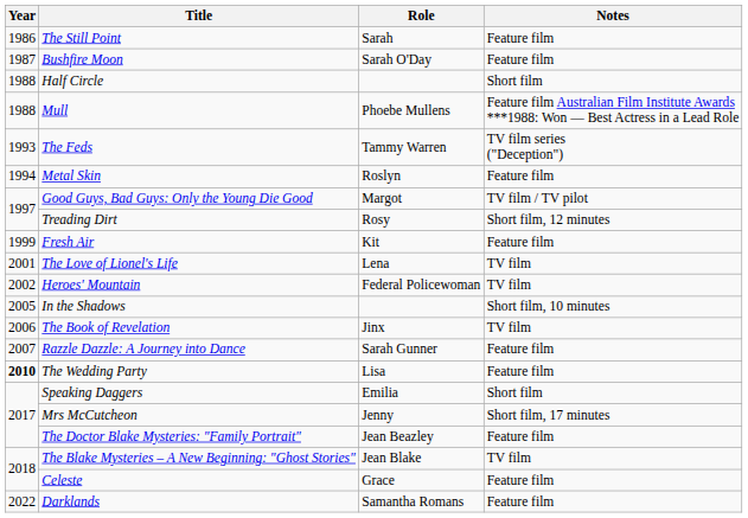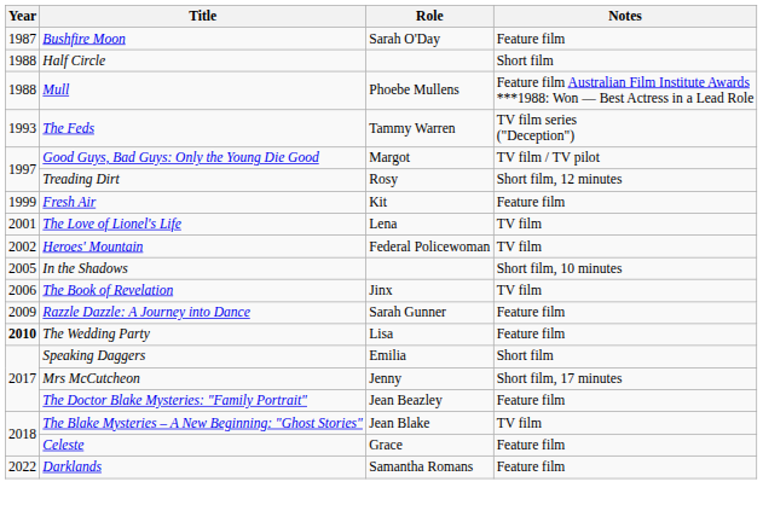 <table class="wikitable plainrowheaders sortable">
 <tr>
 <th>Year</th>
 <th>Title</th>
 <th>Role</th>
 <th>Notes</th>
-</tr>
-<tr>
-<td>1986</td>
-<td><em><a href='#'>The Still Point</a></em></td>
-<td>Sarah</td>
-<td>Feature film</td>
 </tr>
 <tr>
 <td>1987</td>
 <td><em><a href='#'>Bushfire Moon</a></em></td>
 <td>Sarah O'Day</td>
 <td>Feature film</td>
 </tr>
 <tr>
 <td>1988</td>
 <td><em>Half Circle</em></td>
 <td></td>
 <td>Short film</td>
 </tr>
 <tr>
 <td>1988</td>
 <td><em><a href='#'>Mull</a></em></td>
 <td>Phoebe Mullens</td>
 <td>Feature film <a href='#'>Australian Film Institute Awards</a>  <br>***1988: Won — Best Actress in a Lead Role</td>
 </tr>
 <tr>
 <td>1993</td>
 <td><em><a href='#'>The Feds</a></em></td>
 <td>Tammy Warren</td>
 <td>TV film series<br>("Deception")<br></td>
-</tr>
-<tr>
-<td>1994</td>
-<td><em><a href='#'>Metal Skin</a></em></td>
-<td>Roslyn</td>
-<td>Feature film</td>
 </tr>
 <tr>
 <td rowspan=2>1997</td>
 <td><em><a href='#'>Good Guys, Bad Guys: Only the Young Die Good</a></em></td>
 <td>Margot</td>
 <td>TV film / TV pilot</td>
 </tr>
 <tr>
 <td><em>Treading Dirt</em></td>
 <td>Rosy</td>
 <td>Short film, 12 minutes</td>
 </tr>
 <tr>
 <td>1999</td>
 <td><em><a href='#'>Fresh Air</a></em></td>
 <td>Kit</td>
 <td>Feature film</td>
 </tr>
 <tr>
 <td>2001</td>
 <td><em><a href='#'>The Love of Lionel's Life</a></em></td>
 <td>Lena</td>
 <td>TV film</td>
 </tr>
 <tr>
 <td>2002</td>
 <td><em><a href='#'>Heroes' Mountain</a></em></td>
 <td>Federal Policewoman</td>
 <td>TV film</td>
 </tr>
 <tr>
 <td>2005</td>
 <td><em>In the Shadows</em></td>
 <td></td>
 <td>Short film, 10 minutes</td>
 </tr>
 <tr>
 <td>2006</td>
 <td><em><a href='#'>The Book of Revelation</a></em></td>
 <td>Jinx</td>
 <td>TV film</td>
 </tr>
 <tr>
-<td>2007</td>
+<td>2009</td>
 <td><em><a href='#'>Razzle Dazzle: A Journey into Dance</a></em></td>
 <td>Sarah Gunner</td>
 <td>Feature film</td>
 </tr>
 <tr>
 <td><strong>2010</strong></td>
 <td><em>The Wedding Party</em></td>
 <td>Lisa</td>
 <td>Feature film</td>
 </tr>
 <tr>
 <td rowspan=3>2017</td>
 <td><em>Speaking Daggers</em></td>
 <td>Emilia</td>
 <td>Short film</td>
 </tr>
 <tr>
 <td><em>Mrs McCutcheon</em></td>
 <td>Jenny</td>
 <td>Short film, 17 minutes</td>
 </tr>
 <tr>
 <td><em><a href='#'>The Doctor Blake Mysteries: "Family Portrait"</a></em></td>
 <td>Jean Beazley</td>
 <td>Feature film</td>
 </tr>
 <tr>
 <td rowspan=2>2018</td>
 <td><em><a href='#'>The Blake Mysteries – A New Beginning: "Ghost Stories"</a></em></td>
 <td>Jean Blake</td>
 <td>TV film</td>
 </tr>
 <tr>
 <td><em><a href='#'>Celeste</a></em></td>
 <td>Grace</td>
 <td>Feature film</td>
 </tr>
 <tr>
 <td>2022</td>
 <td><em><a href='#'>Darklands</a></em></td>
 <td>Samantha Romans</td>
 <td>Feature film</td>
 </tr>
 </table>
